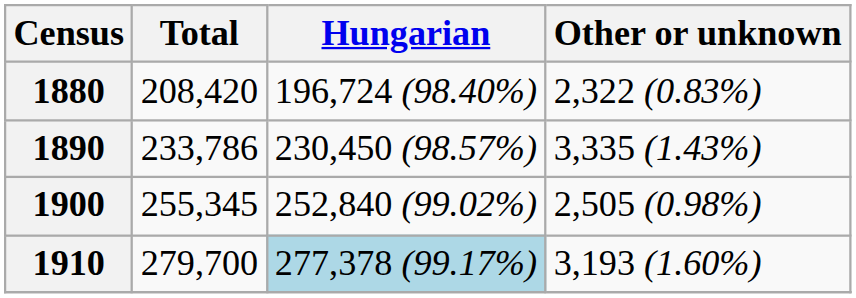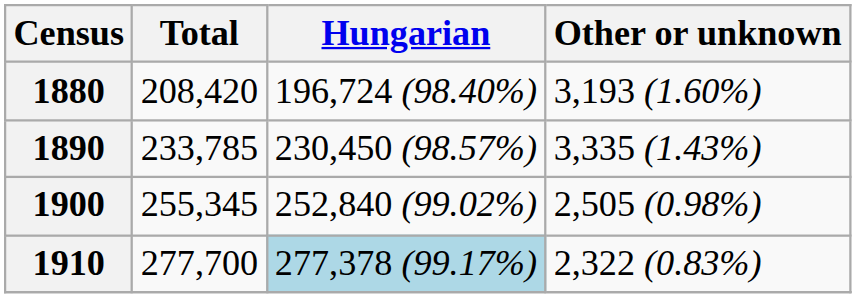 <table class="wikitable">
 <tr>
 <th>Census</th>
 <th>Total</th>
 <th><a href='#'>Hungarian</a></th>
 <th>Other or unknown</th>
 </tr>
 <tr>
 <th>1880</th>
 <td>208,420</td>
 <td>196,724 <em>(98.40%)</em></td>
-<td>2,322 <em>(0.83%)</em></td>
+<td>3,193 <em>(1.60%)</em></td>
 </tr>
 <tr>
 <th>1890</th>
-<td>233,786</td>
+<td>233,785</td>
 <td>230,450 <em>(98.57%)</em></td>
 <td>3,335 <em>(1.43%)</em></td>
 </tr>
 <tr>
 <th>1900</th>
 <td>255,345</td>
 <td>252,840 <em>(99.02%)</em></td>
 <td>2,505 <em>(0.98%)</em></td>
 </tr>
 <tr>
 <th>1910</th>
-<td>279,700</td>
+<td>277,700</td>
 <td style="background: lightblue;">277,378 <em>(99.17%)</em></td>
-<td>3,193 <em>(1.60%)</em></td>
+<td>2,322 <em>(0.83%)</em></td>
 </tr>
 <tr>
 </tr>
 </table>
